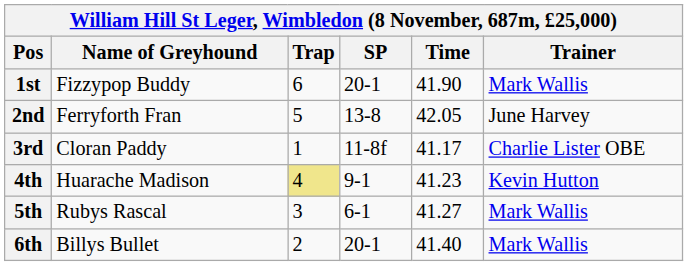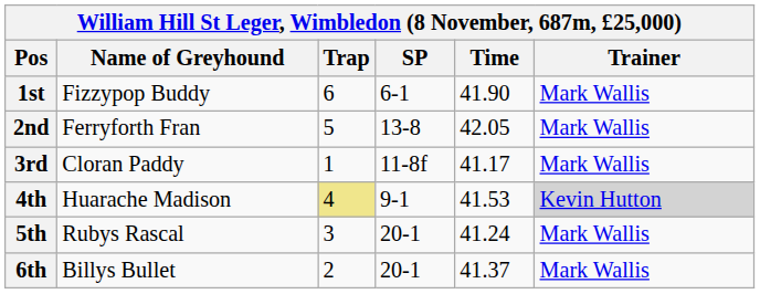 <table class="wikitable">
 <tr>
 <th colspan="6"><a href='#'>William Hill St Leger</a>, <a href='#'>Wimbledon</a> (8 November, 687m, £25,000)</th>
 </tr>
 <tr>
 <th width=30>Pos</th>
 <th width=180>Name of Greyhound</th>
 <th width=30>Trap</th>
 <th width=50>SP</th>
 <th width=50>Time</th>
 <th width=150>Trainer</th>
 </tr>
 <tr>
 <th>1st</th>
 <td>Fizzypop Buddy</td>
 <td>6</td>
-<td>20-1</td>
+<td>6-1</td>
 <td>41.90</td>
 <td><a href='#'>Mark Wallis</a></td>
 </tr>
 <tr>
 <th>2nd</th>
 <td>Ferryforth Fran</td>
 <td>5</td>
 <td>13-8</td>
 <td>42.05</td>
-<td>June Harvey</td>
+<td><a href='#'>Mark Wallis</a></td>
 </tr>
 <tr>
 <th>3rd</th>
 <td>Cloran Paddy</td>
 <td>1</td>
 <td>11-8f</td>
 <td>41.17</td>
-<td><a href='#'>Charlie Lister</a> OBE</td>
+<td><a href='#'>Mark Wallis</a></td>
 </tr>
 <tr>
 <th>4th</th>
 <td>Huarache Madison</td>
 <td style="background: khaki;">4</td>
 <td>9-1</td>
-<td>41.23</td>
-<td><a href='#'>Kevin Hutton</a></td>
+<td>41.53</td>
+<td style="background: lightgrey;"><a href='#'>Kevin Hutton</a></td>
 </tr>
 <tr>
 <th>5th</th>
 <td>Rubys Rascal</td>
 <td>3</td>
-<td>6-1</td>
-<td>41.27</td>
+<td>20-1</td>
+<td>41.24</td>
 <td><a href='#'>Mark Wallis</a></td>
 </tr>
 <tr>
 <th>6th</th>
 <td>Billys Bullet</td>
 <td>2</td>
 <td>20-1</td>
-<td>41.40</td>
+<td>41.37</td>
 <td><a href='#'>Mark Wallis</a></td>
 </tr>
 </table>
